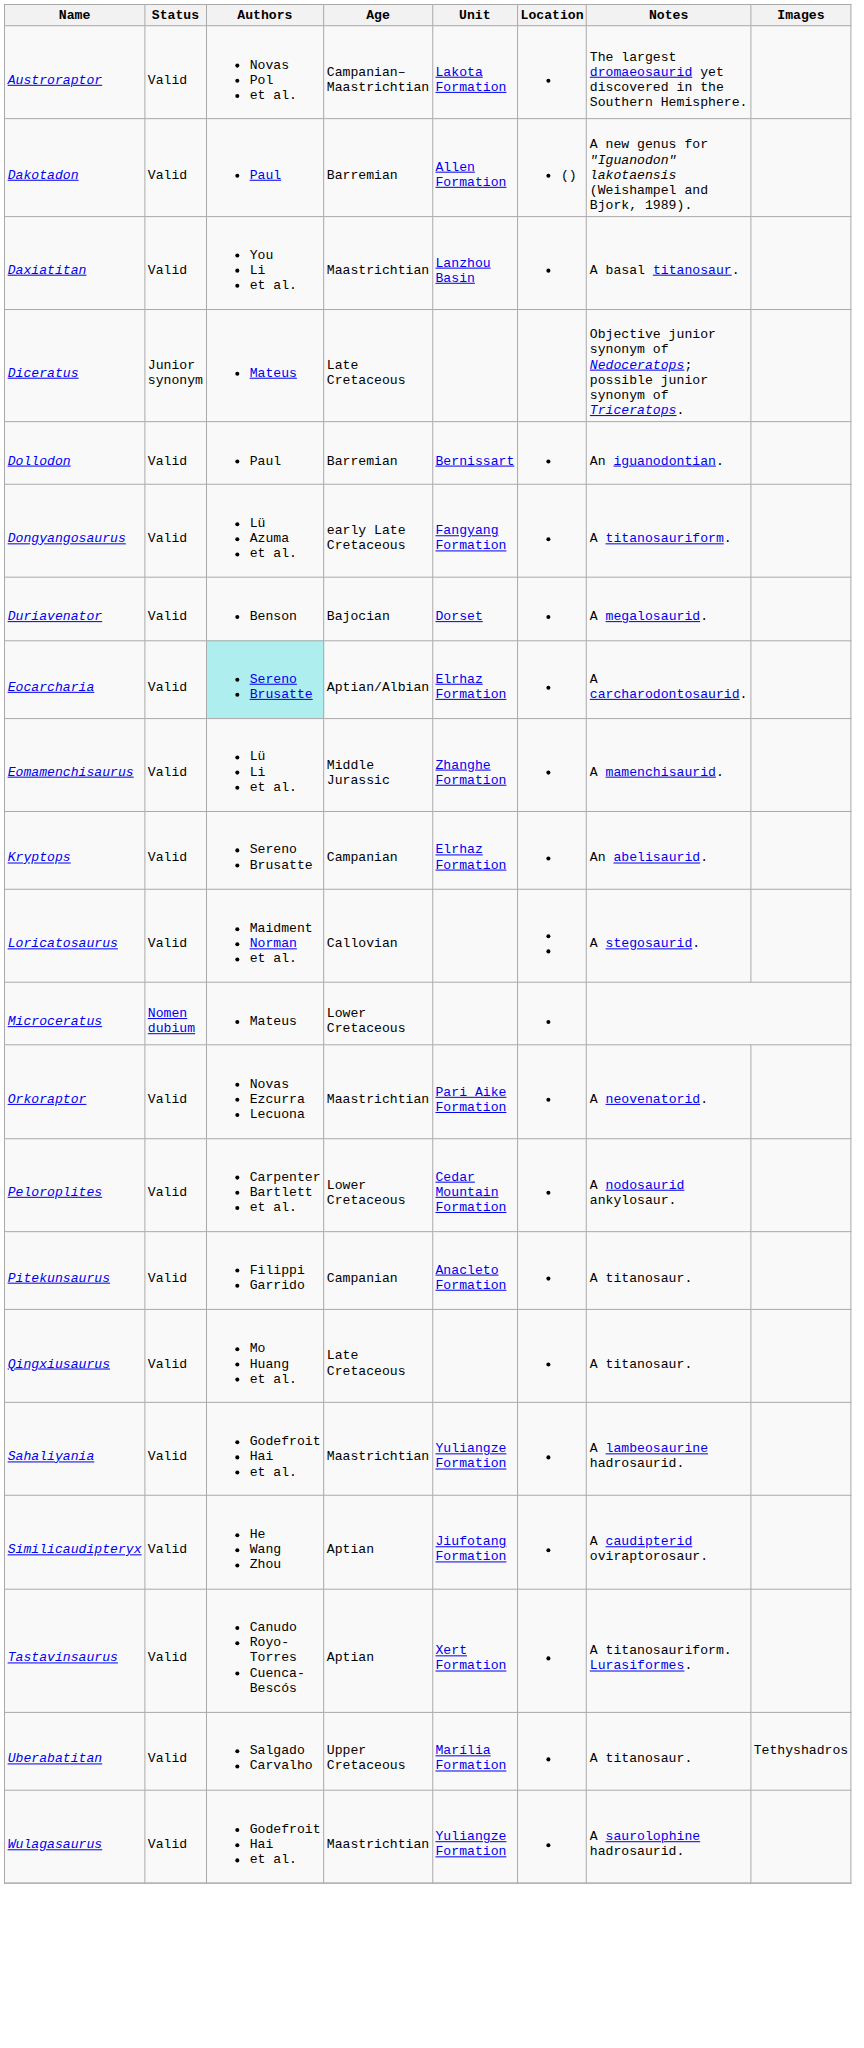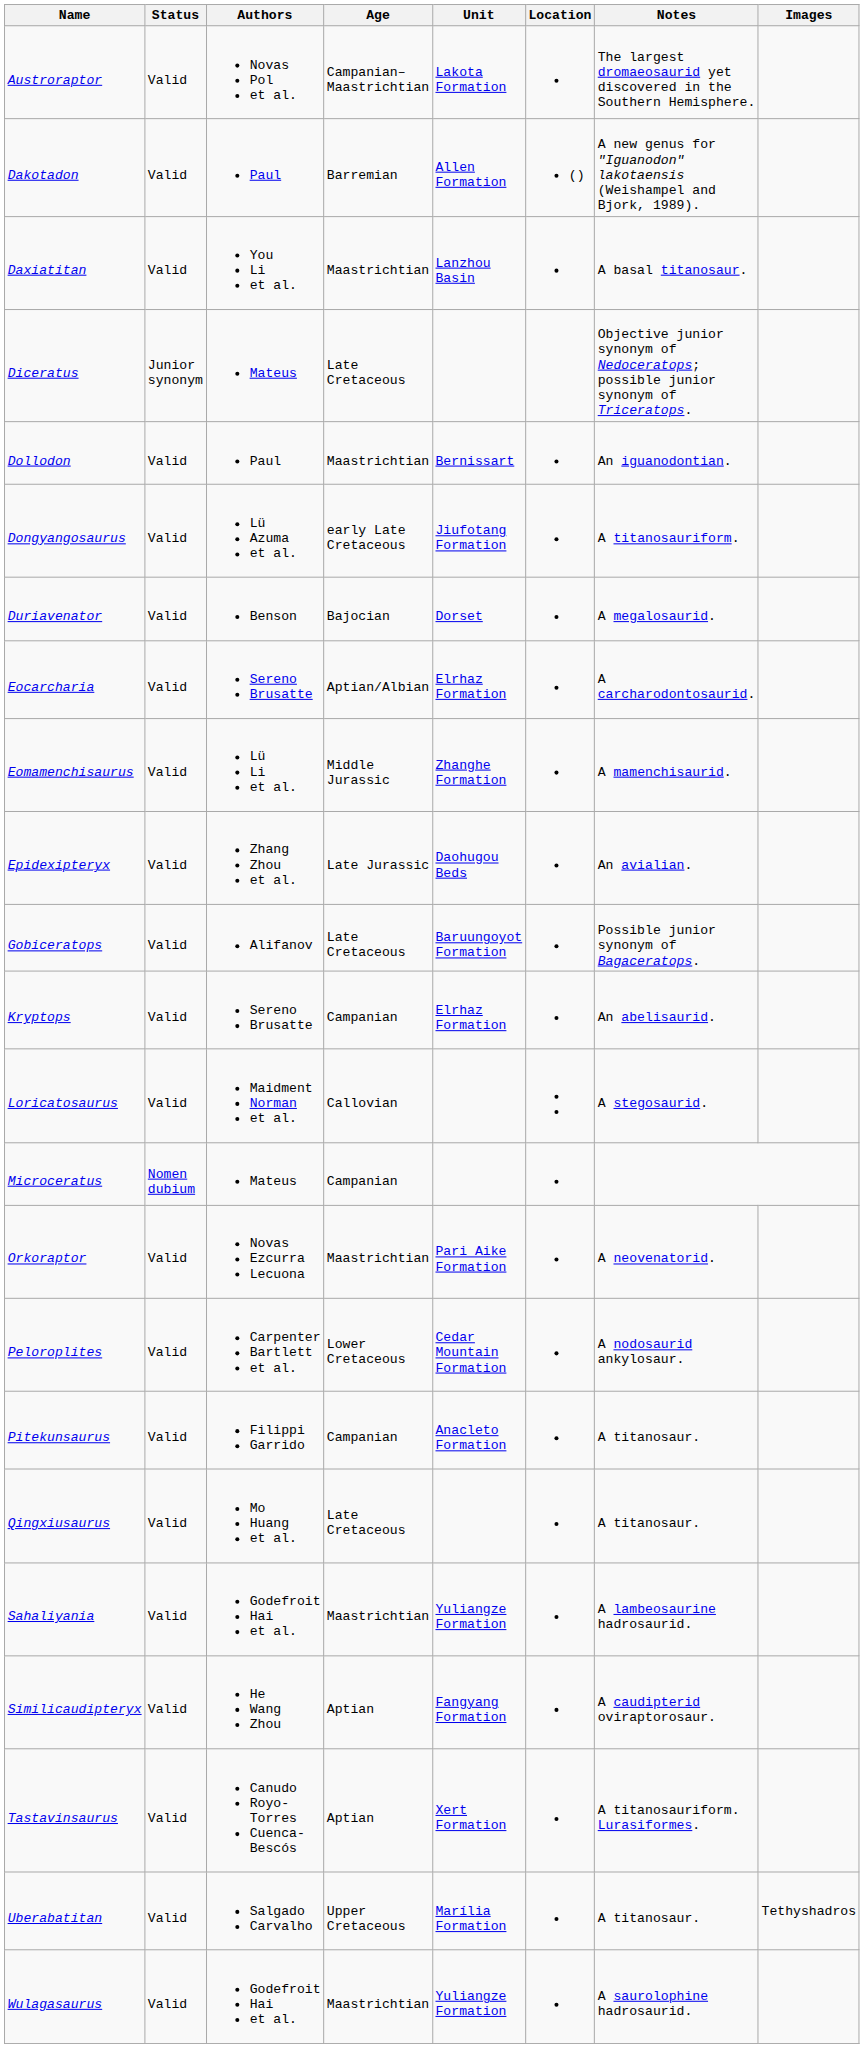 <table class="wikitable sortable" align="center" width="100%">
 <tr>
 <th>Name</th>
 <th>Status</th>
 <th>Authors</th>
 <th>Age</th>
 <th>Unit</th>
 <th>Location</th>
 <th width="33%" class="unsortable">Notes</th>
 <th>Images</th>
 </tr>
 <tr>
 <td><br><em><a href='#'>Austroraptor</a></em></td>
 <td><br>Valid</td>
 <td><br><ul><li>Novas</li><li>Pol</li><li>et al.</li></ul></td>
 <td><br>Campanian–Maastrichtian</td>
 <td><br><a href='#'>Lakota Formation</a></td>
 <td><br><ul><li></li></ul></td>
 <td><br>The largest <a href='#'>dromaeosaurid</a> yet discovered in the Southern Hemisphere.</td>
 <td></td>
 </tr>
 <tr>
 <td><br><em><a href='#'>Dakotadon</a></em></td>
 <td><br>Valid</td>
 <td><br><ul><li><a href='#'>Paul</a></li></ul></td>
 <td><br>Barremian</td>
 <td><br><a href='#'>Allen Formation</a></td>
 <td><br><ul><li> ()</li></ul></td>
 <td><br>A new genus for <em>"Iguanodon" lakotaensis</em> (Weishampel and Bjork, 1989).</td>
 <td></td>
 </tr>
 <tr>
 <td><br><em><a href='#'>Daxiatitan</a></em></td>
 <td><br>Valid</td>
 <td><br><ul><li>You</li><li>Li</li><li>et al.</li></ul></td>
 <td><br>Maastrichtian</td>
 <td><br><a href='#'>Lanzhou Basin</a></td>
 <td><br><ul><li></li></ul></td>
 <td><br>A basal <a href='#'>titanosaur</a>.</td>
 <td></td>
 </tr>
 <tr>
 <td><br><em><a href='#'>Diceratus</a></em></td>
 <td><br>Junior synonym</td>
 <td><br><ul><li><a href='#'>Mateus</a></li></ul></td>
 <td><br>Late Cretaceous</td>
 <td></td>
 <td></td>
 <td><br>Objective junior synonym of <em><a href='#'>Nedoceratops</a></em>; possible junior synonym of <em><a href='#'>Triceratops</a></em>.</td>
 <td></td>
 </tr>
 <tr>
 <td><br><em><a href='#'>Dollodon</a></em></td>
 <td><br>Valid</td>
 <td><br><ul><li>Paul</li></ul></td>
-<td><br>Barremian</td>
+<td><br>Maastrichtian</td>
 <td><br><a href='#'>Bernissart</a></td>
 <td><br><ul><li></li></ul></td>
 <td><br>An <a href='#'>iguanodontian</a>.</td>
 <td></td>
 </tr>
 <tr>
 <td><br><em><a href='#'>Dongyangosaurus</a></em></td>
 <td><br>Valid</td>
 <td><br><ul><li>Lü</li><li>Azuma</li><li>et al.</li></ul></td>
 <td><br>early Late Cretaceous</td>
-<td><br><a href='#'>Fangyang Formation</a></td>
+<td><br><a href='#'>Jiufotang Formation</a></td>
 <td><br><ul><li></li></ul></td>
 <td><br>A <a href='#'>titanosauriform</a>.</td>
 <td></td>
 </tr>
 <tr>
 <td><br><em><a href='#'>Duriavenator</a></em></td>
 <td><br>Valid</td>
 <td><br><ul><li>Benson</li></ul></td>
 <td><br>Bajocian</td>
 <td><br><a href='#'>Dorset</a></td>
 <td><br><ul><li></li></ul></td>
 <td><br>A <a href='#'>megalosaurid</a>.</td>
 <td></td>
 </tr>
 <tr>
 <td><br><em><a href='#'>Eocarcharia</a></em></td>
 <td><br>Valid</td>
-<td style="background: paleturquoise;"><br><ul><li><a href='#'>Sereno</a></li><li><a href='#'>Brusatte</a></li></ul></td>
+<td><br><ul><li><a href='#'>Sereno</a></li><li><a href='#'>Brusatte</a></li></ul></td>
 <td><br>Aptian/Albian</td>
 <td><br><a href='#'>Elrhaz Formation</a></td>
 <td><br><ul><li></li></ul></td>
 <td><br>A <a href='#'>carcharodontosaurid</a>.</td>
 <td></td>
 </tr>
 <tr>
 <td><br><em><a href='#'>Eomamenchisaurus</a></em></td>
 <td><br>Valid</td>
 <td><br><ul><li>Lü</li><li>Li</li><li>et al.</li></ul></td>
 <td><br>Middle Jurassic</td>
 <td><br><a href='#'>Zhanghe Formation</a></td>
 <td><br><ul><li></li></ul></td>
 <td><br>A <a href='#'>mamenchisaurid</a>.</td>
+<td></td>
+</tr>
+<tr>
+<td><br><em><a href='#'>Epidexipteryx</a></em></td>
+<td><br>Valid</td>
+<td><br><ul><li>Zhang</li><li>Zhou</li><li>et al.</li></ul></td>
+<td><br>Late Jurassic</td>
+<td><br><a href='#'>Daohugou Beds</a></td>
+<td><br><ul><li></li></ul></td>
+<td><br>An <a href='#'>avialian</a>.</td>
+<td></td>
+</tr>
+<tr>
+<td><br><em><a href='#'>Gobiceratops</a></em></td>
+<td><br>Valid</td>
+<td><br><ul><li>Alifanov</li></ul></td>
+<td><br>Late Cretaceous</td>
+<td><br><a href='#'>Baruungoyot Formation</a></td>
+<td><br><ul><li></li></ul></td>
+<td><br>Possible junior synonym of <em><a href='#'>Bagaceratops</a></em>.</td>
 <td></td>
 </tr>
 <tr>
 <td><br><em><a href='#'>Kryptops</a></em></td>
 <td><br>Valid</td>
 <td><br><ul><li>Sereno</li><li>Brusatte</li></ul></td>
 <td><br>Campanian</td>
 <td><br><a href='#'>Elrhaz Formation</a></td>
 <td><br><ul><li></li></ul></td>
 <td><br>An <a href='#'>abelisaurid</a>.</td>
 <td></td>
 </tr>
 <tr>
 <td><br><em><a href='#'>Loricatosaurus</a></em></td>
 <td><br>Valid</td>
 <td><br><ul><li>Maidment</li><li><a href='#'>Norman</a></li><li>et al.</li></ul></td>
 <td><br>Callovian</td>
 <td></td>
 <td><br><ul><li></li><li></li></ul></td>
 <td><br>A <a href='#'>stegosaurid</a>.</td>
 <td></td>
 </tr>
 <tr>
 <td><br><em><a href='#'>Microceratus</a></em></td>
 <td><br><a href='#'>Nomen dubium</a></td>
 <td><br><ul><li>Mateus</li></ul></td>
-<td><br>Lower Cretaceous</td>
+<td><br>Campanian</td>
 <td></td>
 <td><br><ul><li></li></ul></td>
 </tr>
 <tr>
 <td><br><em><a href='#'>Orkoraptor</a></em></td>
 <td><br>Valid</td>
 <td><br><ul><li>Novas</li><li>Ezcurra</li><li>Lecuona</li></ul></td>
 <td><br>Maastrichtian</td>
 <td><br><a href='#'>Pari Aike Formation</a></td>
 <td><br><ul><li></li></ul></td>
 <td><br>A <a href='#'>neovenatorid</a>.</td>
 <td></td>
 </tr>
 <tr>
 <td><br><em><a href='#'>Peloroplites</a></em></td>
 <td><br>Valid</td>
 <td><br><ul><li>Carpenter</li><li>Bartlett</li><li>et al.</li></ul></td>
 <td><br>Lower Cretaceous</td>
 <td><br><a href='#'>Cedar Mountain Formation</a></td>
 <td><br><ul><li></li></ul></td>
 <td><br>A <a href='#'>nodosaurid</a> ankylosaur.</td>
 <td></td>
 </tr>
 <tr>
 <td><br><em><a href='#'>Pitekunsaurus</a></em></td>
 <td><br>Valid</td>
 <td><br><ul><li>Filippi</li><li>Garrido</li></ul></td>
 <td><br>Campanian</td>
 <td><br><a href='#'>Anacleto Formation</a></td>
 <td><br><ul><li></li></ul></td>
 <td><br>A titanosaur.</td>
 <td></td>
 </tr>
 <tr>
 <td><br><em><a href='#'>Qingxiusaurus</a></em></td>
 <td><br>Valid</td>
 <td><br><ul><li>Mo</li><li>Huang</li><li>et al.</li></ul></td>
 <td><br>Late Cretaceous</td>
 <td></td>
 <td><br><ul><li></li></ul></td>
 <td><br>A titanosaur.</td>
 <td></td>
 </tr>
 <tr>
 <td><br><em><a href='#'>Sahaliyania</a></em></td>
 <td><br>Valid</td>
 <td><br><ul><li>Godefroit</li><li>Hai</li><li>et al.</li></ul></td>
 <td><br>Maastrichtian</td>
 <td><br><a href='#'>Yuliangze Formation</a></td>
 <td><br><ul><li></li></ul></td>
 <td><br>A <a href='#'>lambeosaurine</a> hadrosaurid.</td>
 <td></td>
 </tr>
 <tr>
 <td><br><em><a href='#'>Similicaudipteryx</a></em></td>
 <td><br>Valid</td>
 <td><br><ul><li>He</li><li>Wang</li><li>Zhou</li></ul></td>
 <td><br>Aptian</td>
-<td><br><a href='#'>Jiufotang Formation</a></td>
+<td><br><a href='#'>Fangyang Formation</a></td>
 <td><br><ul><li></li></ul></td>
 <td><br>A <a href='#'>caudipterid</a> oviraptorosaur.</td>
 <td></td>
 </tr>
 <tr>
 <td><br><em><a href='#'>Tastavinsaurus</a></em></td>
 <td><br>Valid</td>
 <td><br><ul><li>Canudo</li><li>Royo-Torres</li><li>Cuenca-Bescós</li></ul></td>
 <td><br>Aptian</td>
 <td><br><a href='#'>Xert Formation</a></td>
 <td><br><ul><li></li></ul></td>
 <td><br>A titanosauriform. <a href='#'>Lurasiformes</a>.</td>
 <td></td>
 </tr>
 <tr>
 <td><br><em><a href='#'>Uberabatitan</a></em></td>
 <td><br>Valid</td>
 <td><br><ul><li>Salgado</li><li>Carvalho</li></ul></td>
 <td><br>Upper Cretaceous</td>
 <td><br><a href='#'>Marília Formation</a></td>
 <td><br><ul><li></li></ul></td>
 <td><br>A titanosaur.</td>
 <td>Tethyshadros</td>
 </tr>
 <tr>
 <td><br><em><a href='#'>Wulagasaurus</a></em></td>
 <td><br>Valid</td>
 <td><br><ul><li>Godefroit</li><li>Hai</li><li>et al.</li></ul></td>
 <td><br>Maastrichtian</td>
 <td><br><a href='#'>Yuliangze Formation</a></td>
 <td><br><ul><li></li></ul></td>
 <td><br>A <a href='#'>saurolophine</a> hadrosaurid.</td>
 <td></td>
 </tr>
 <tr>
 </tr>
 </table>
